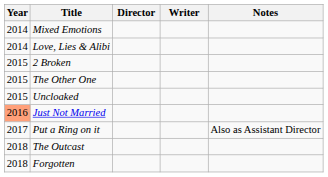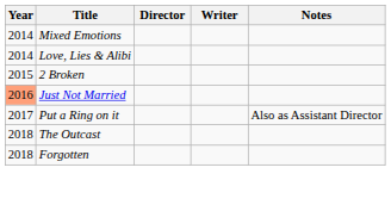 <table class="wikitable">
 <tr>
 <th>Year</th>
 <th>Title</th>
 <th width=65>Director</th>
 <th width=65>Writer</th>
 <th>Notes</th>
 </tr>
 <tr>
 <td>2014</td>
 <td><em>Mixed Emotions </em></td>
 <td></td>
 <td></td>
 <td></td>
 </tr>
 <tr>
 <td>2014</td>
 <td><em>Love, Lies & Alibi </em></td>
 <td></td>
 <td></td>
 <td></td>
 </tr>
 <tr>
 <td>2015</td>
 <td><em>2 Broken</em></td>
-<td></td>
-<td></td>
-<td></td>
-</tr>
-<tr>
-<td>2015</td>
-<td><em>The Other One</em></td>
-<td></td>
-<td></td>
-<td></td>
-</tr>
-<tr>
-<td>2015</td>
-<td><em>Uncloaked</em></td>
 <td></td>
 <td></td>
 <td></td>
 </tr>
 <tr>
 <td style="background: lightsalmon;">2016</td>
 <td><em><a href='#'>Just Not Married</a></em></td>
 <td></td>
 <td></td>
 <td></td>
 </tr>
 <tr>
 <td>2017</td>
 <td><em>Put a Ring on it</em></td>
 <td></td>
 <td></td>
 <td>Also as Assistant Director</td>
 </tr>
 <tr>
 <td>2018</td>
 <td><em>The Outcast</em></td>
 <td></td>
 <td></td>
 <td></td>
 </tr>
 <tr>
 <td>2018</td>
 <td><em>Forgotten</em></td>
 <td></td>
 <td></td>
 <td></td>
 </tr>
 </table>
